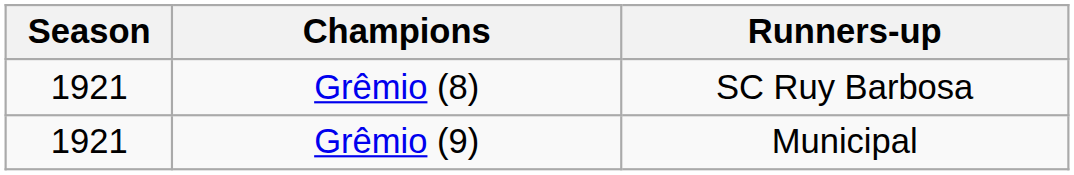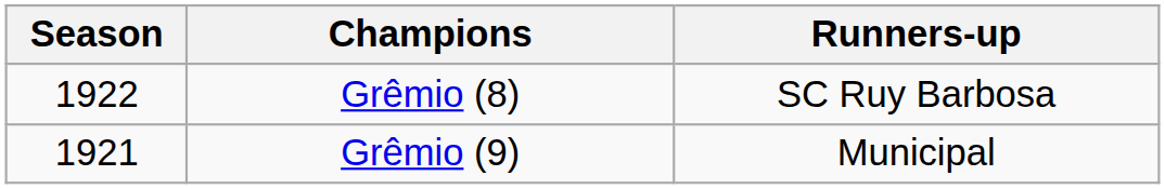 <table class="wikitable" style="text-align:center; margin-left:1em;">
 <tr>
 <th style="width:70px">Season</th>
 <th style="width:200px">Champions</th>
 <th style="width:200px">Runners-up</th>
 </tr>
 <tr>
-<td>1921</td>
+<td>1922</td>
 <td><a href='#'>Grêmio</a> (8)</td>
 <td>SC Ruy Barbosa</td>
 </tr>
 <tr>
 <td>1921</td>
 <td><a href='#'>Grêmio</a> (9)</td>
 <td>Municipal</td>
 </tr>
 </table>
